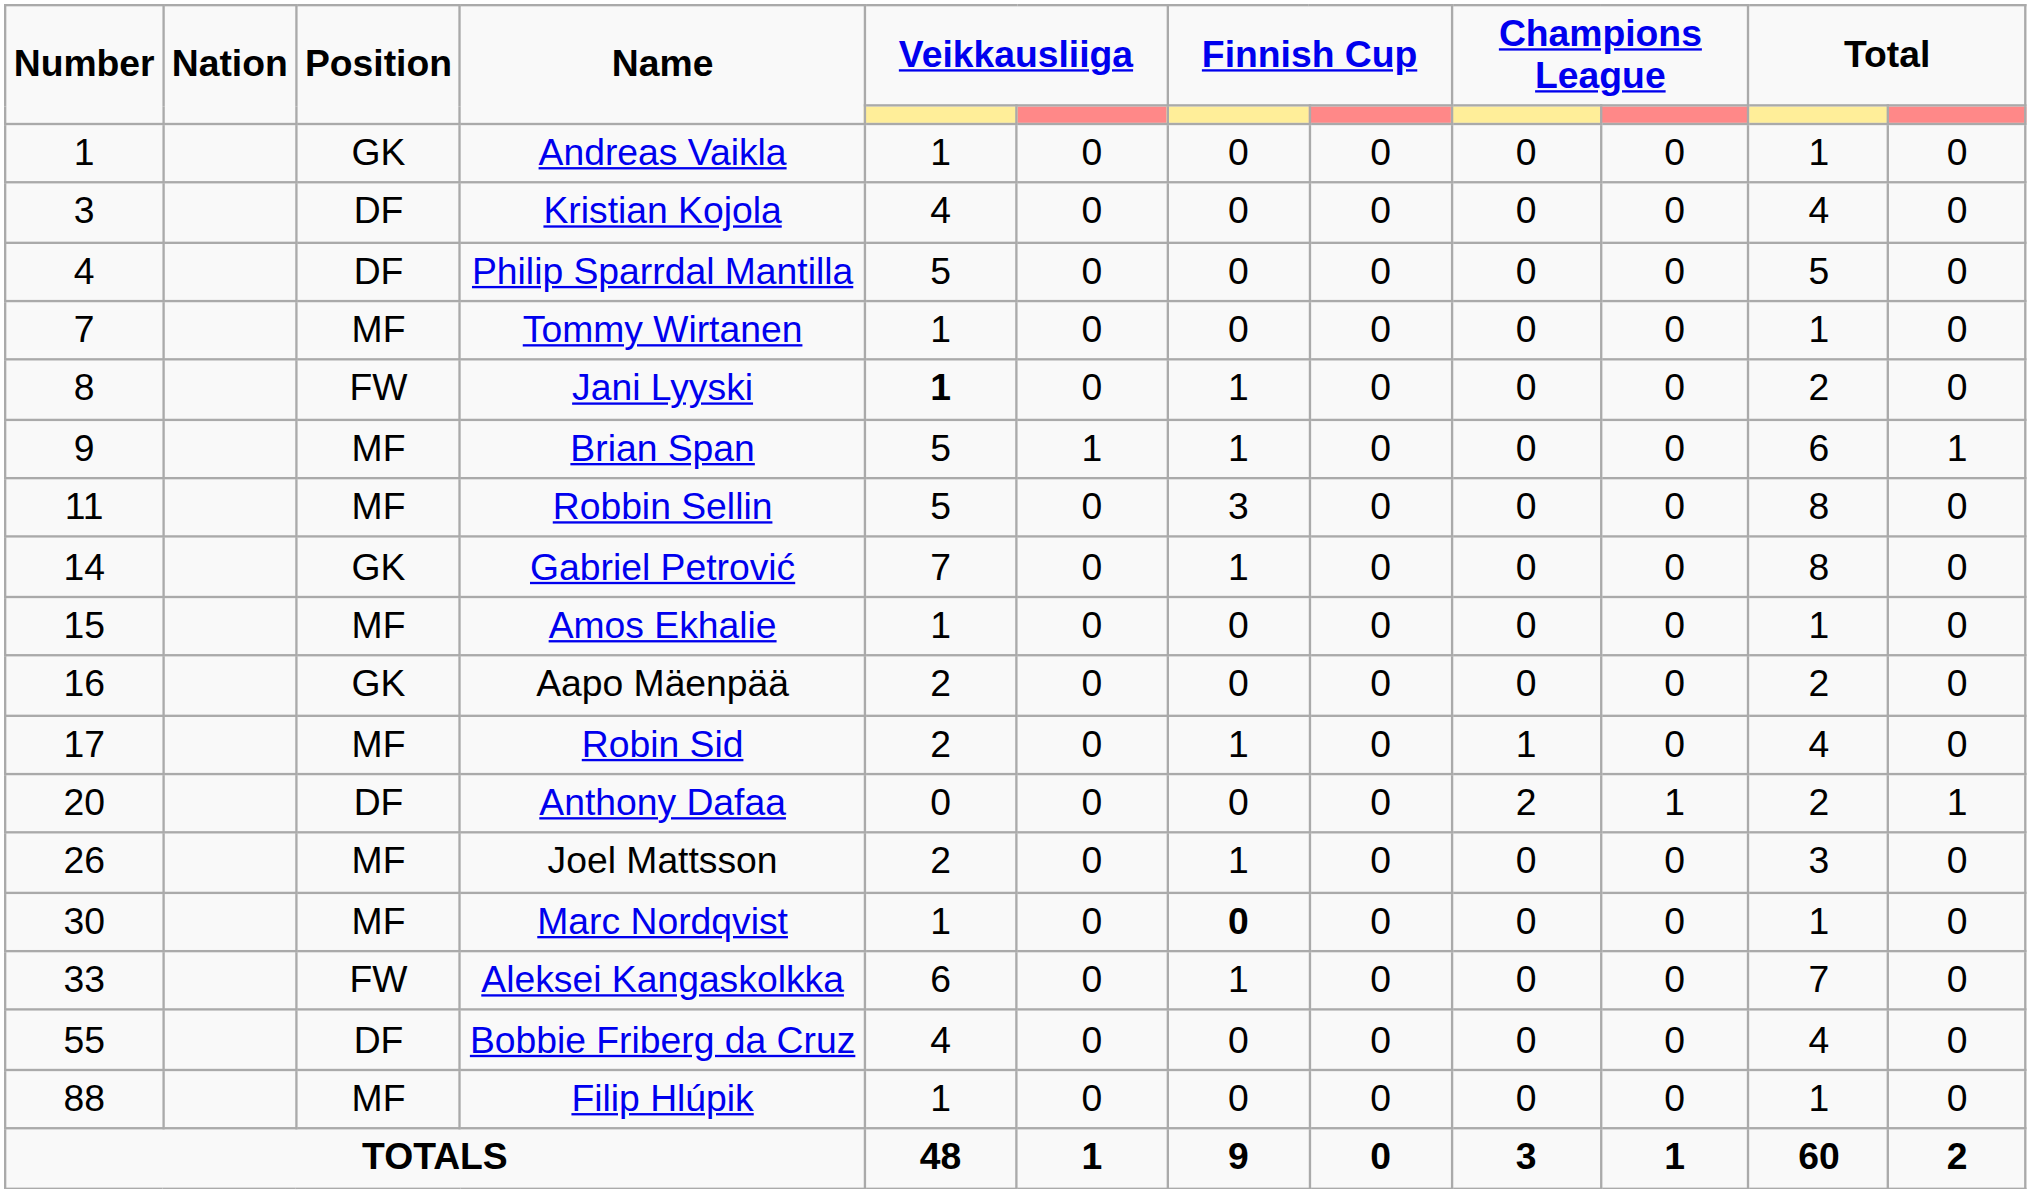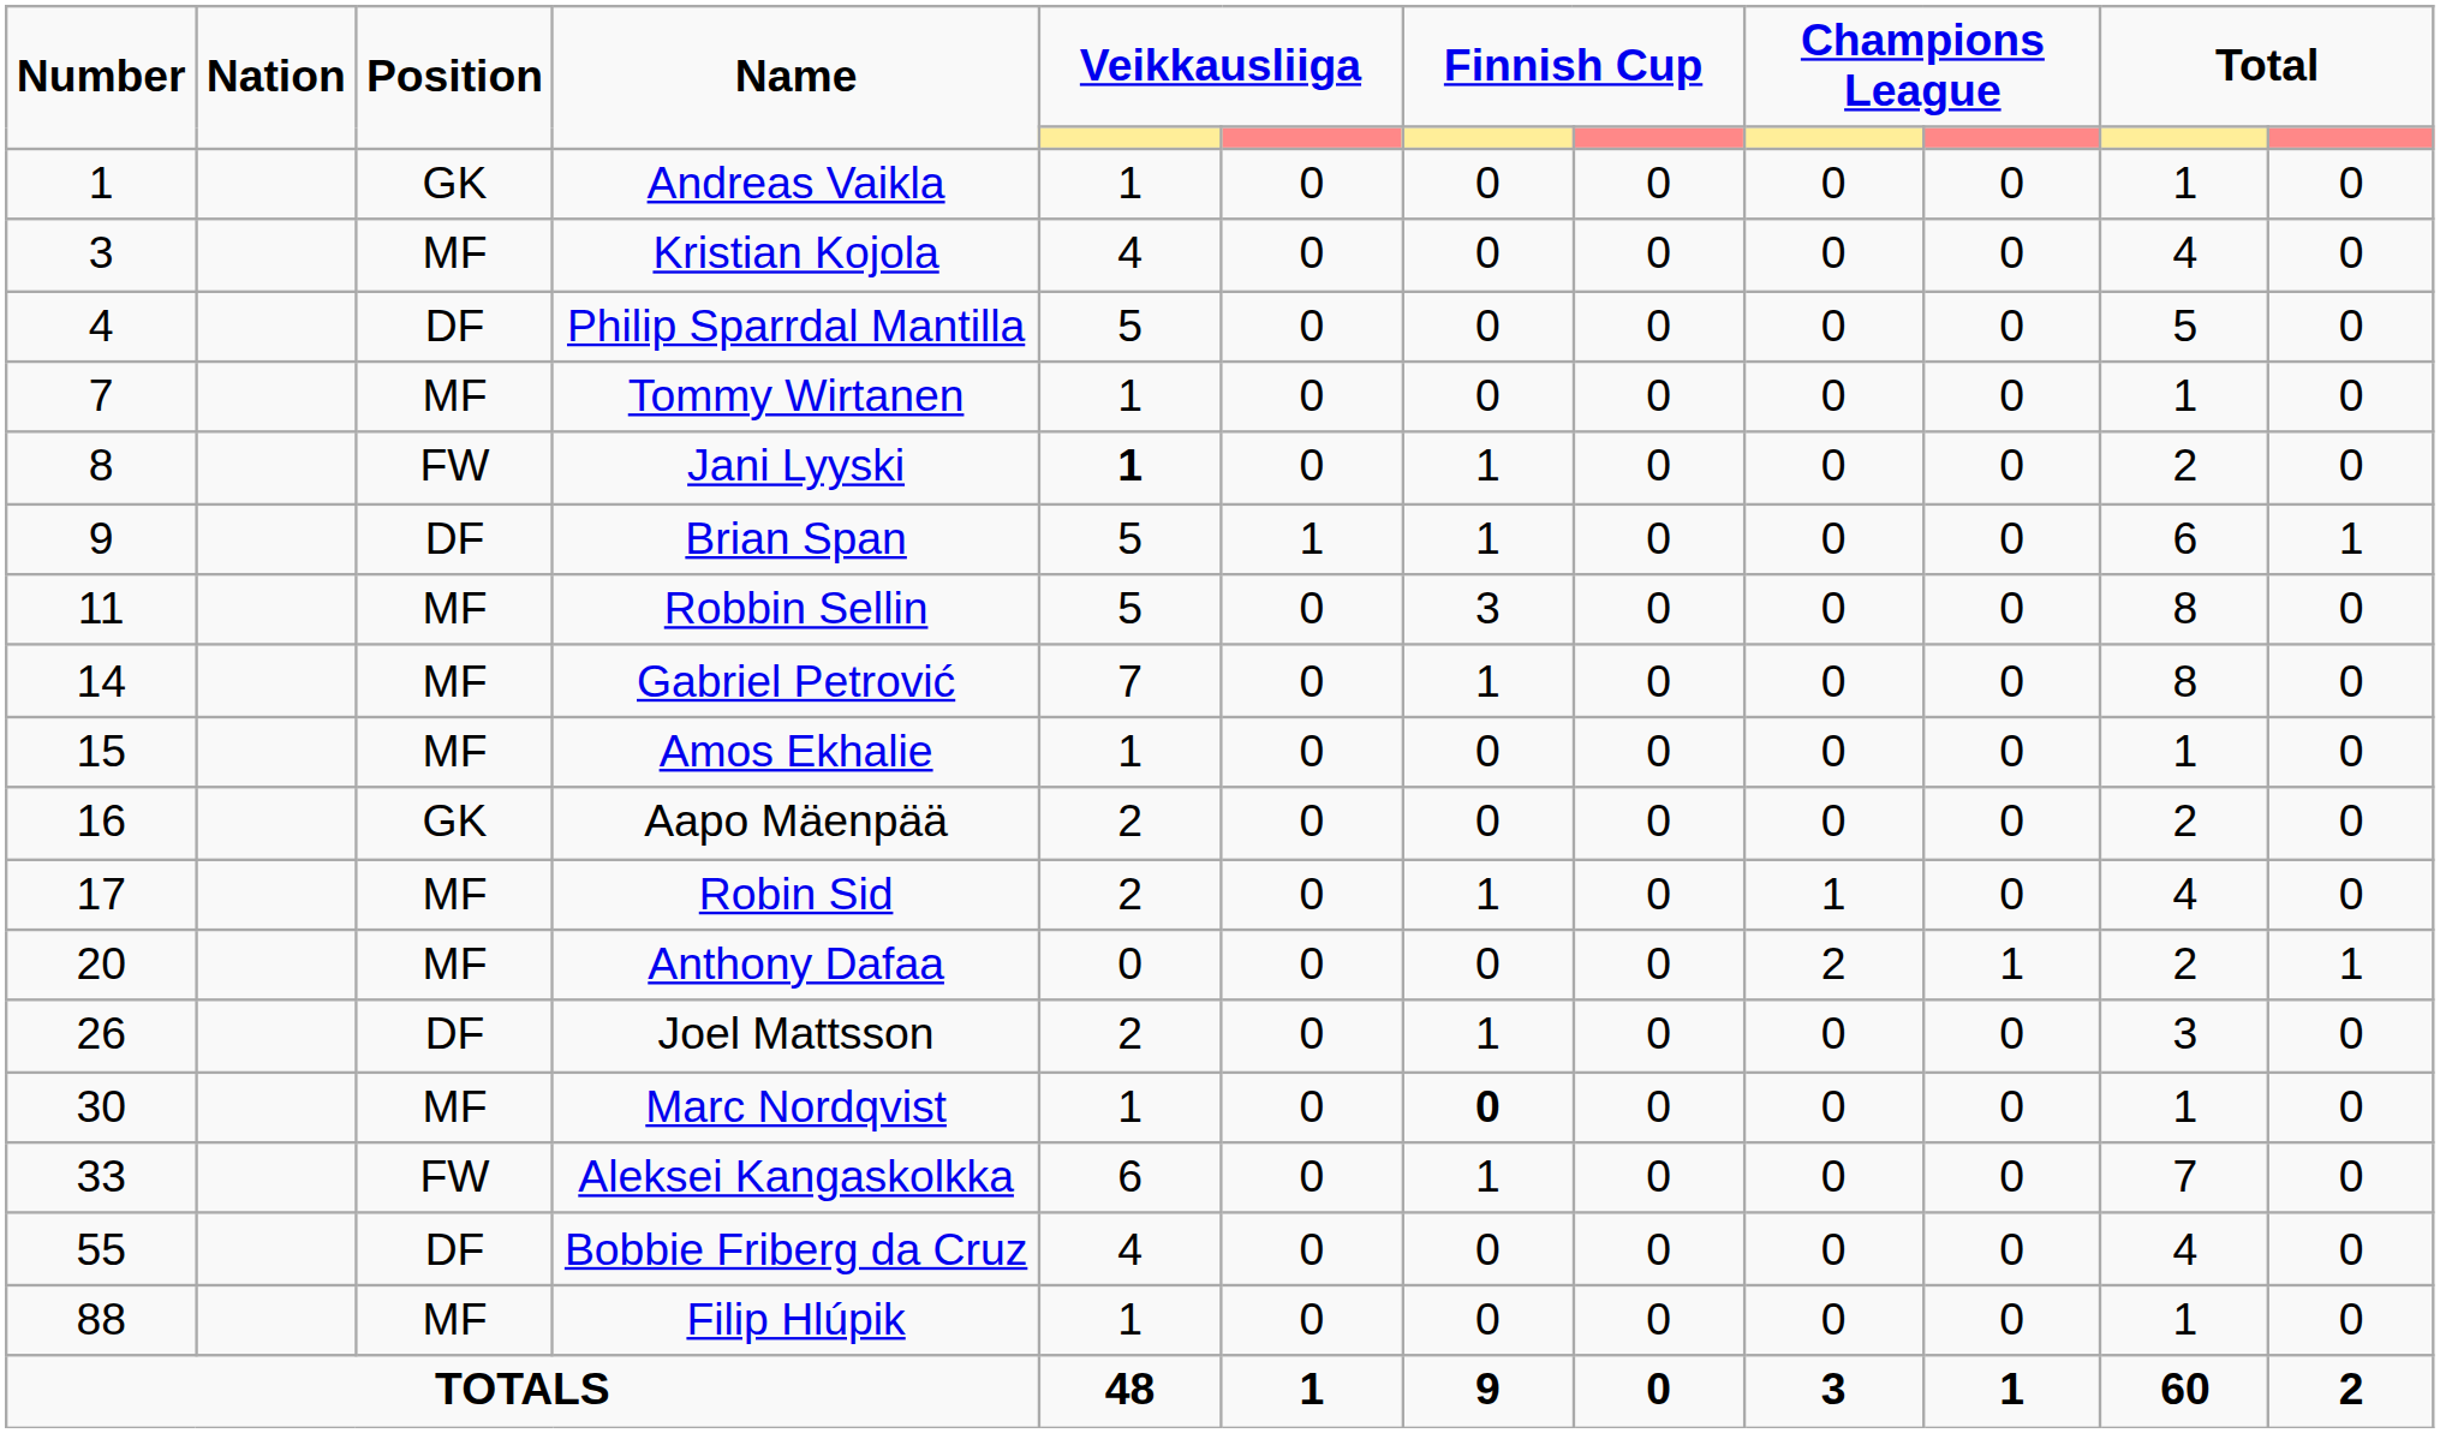 <table class="wikitable" style="text-align:center;">
 <tr>
 <td rowspan="2"  style="width:5%;"><strong>Number</strong></td>
 <td rowspan="2"  style="width:5%;"><strong>Nation</strong></td>
 <td rowspan="2"  style="width:5%;"><strong>Position</strong></td>
 <td rowspan="2"  style="width:20%;"><strong>Name</strong></td>
 <td colspan="2"><strong><a href='#'>Veikkausliiga</a></strong></td>
 <td colspan="2"><strong><a href='#'>Finnish Cup</a></strong></td>
 <td colspan="2"><strong><a href='#'>Champions League</a></strong></td>
 <td colspan="2"><strong>Total</strong></td>
 </tr>
 <tr>
 <th style="width:60px; background:#fe9;"></th>
 <th style="width:60px; background:#ff8888;"></th>
 <th style="width:60px; background:#fe9;"></th>
 <th style="width:60px; background:#ff8888;"></th>
 <th style="width:60px; background:#fe9;"></th>
 <th style="width:60px; background:#ff8888;"></th>
 <th style="width:60px; background:#fe9;"></th>
 <th style="width:60px; background:#ff8888;"></th>
 </tr>
 <tr>
 <td>1</td>
 <td></td>
 <td>GK</td>
 <td><a href='#'>Andreas Vaikla</a></td>
 <td>1</td>
 <td>0</td>
 <td>0</td>
 <td>0</td>
 <td>0</td>
 <td>0</td>
 <td>1</td>
 <td>0</td>
 </tr>
 <tr>
 <td>3</td>
 <td></td>
-<td>DF</td>
+<td>MF</td>
 <td><a href='#'>Kristian Kojola</a></td>
 <td>4</td>
 <td>0</td>
 <td>0</td>
 <td>0</td>
 <td>0</td>
 <td>0</td>
 <td>4</td>
 <td>0</td>
 </tr>
 <tr>
 <td>4</td>
 <td></td>
 <td>DF</td>
 <td><a href='#'>Philip Sparrdal Mantilla</a></td>
 <td>5</td>
 <td>0</td>
 <td>0</td>
 <td>0</td>
 <td>0</td>
 <td>0</td>
 <td>5</td>
 <td>0</td>
 </tr>
 <tr>
 <td>7</td>
 <td></td>
 <td>MF</td>
 <td><a href='#'>Tommy Wirtanen</a></td>
 <td>1</td>
 <td>0</td>
 <td>0</td>
 <td>0</td>
 <td>0</td>
 <td>0</td>
 <td>1</td>
 <td>0</td>
 </tr>
 <tr>
 <td>8</td>
 <td></td>
 <td>FW</td>
 <td><a href='#'>Jani Lyyski</a></td>
 <td><strong>1</strong></td>
 <td>0</td>
 <td>1</td>
 <td>0</td>
 <td>0</td>
 <td>0</td>
 <td>2</td>
 <td>0</td>
 </tr>
 <tr>
 <td>9</td>
 <td></td>
-<td>MF</td>
+<td>DF</td>
 <td><a href='#'>Brian Span</a></td>
 <td>5</td>
 <td>1</td>
 <td>1</td>
 <td>0</td>
 <td>0</td>
 <td>0</td>
 <td>6</td>
 <td>1</td>
 </tr>
 <tr>
 <td>11</td>
 <td></td>
 <td>MF</td>
 <td><a href='#'>Robbin Sellin</a></td>
 <td>5</td>
 <td>0</td>
 <td>3</td>
 <td>0</td>
 <td>0</td>
 <td>0</td>
 <td>8</td>
 <td>0</td>
 </tr>
 <tr>
 <td>14</td>
 <td></td>
-<td>GK</td>
+<td>MF</td>
 <td><a href='#'>Gabriel Petrović</a></td>
 <td>7</td>
 <td>0</td>
 <td>1</td>
 <td>0</td>
 <td>0</td>
 <td>0</td>
 <td>8</td>
 <td>0</td>
 </tr>
 <tr>
 <td>15</td>
 <td></td>
 <td>MF</td>
 <td><a href='#'>Amos Ekhalie</a></td>
 <td>1</td>
 <td>0</td>
 <td>0</td>
 <td>0</td>
 <td>0</td>
 <td>0</td>
 <td>1</td>
 <td>0</td>
 </tr>
 <tr>
 <td>16</td>
 <td></td>
 <td>GK</td>
 <td>Aapo Mäenpää</td>
 <td>2</td>
 <td>0</td>
 <td>0</td>
 <td>0</td>
 <td>0</td>
 <td>0</td>
 <td>2</td>
 <td>0</td>
 </tr>
 <tr>
 <td>17</td>
 <td></td>
 <td>MF</td>
 <td><a href='#'>Robin Sid</a></td>
 <td>2</td>
 <td>0</td>
 <td>1</td>
 <td>0</td>
 <td>1</td>
 <td>0</td>
 <td>4</td>
 <td>0</td>
 </tr>
 <tr>
 <td>20</td>
 <td></td>
-<td>DF</td>
+<td>MF</td>
 <td><a href='#'>Anthony Dafaa</a></td>
 <td>0</td>
 <td>0</td>
 <td>0</td>
 <td>0</td>
 <td>2</td>
 <td>1</td>
 <td>2</td>
 <td>1</td>
 </tr>
 <tr>
 <td>26</td>
 <td></td>
-<td>MF</td>
+<td>DF</td>
 <td>Joel Mattsson</td>
 <td>2</td>
 <td>0</td>
 <td>1</td>
 <td>0</td>
 <td>0</td>
 <td>0</td>
 <td>3</td>
 <td>0</td>
 </tr>
 <tr>
 <td>30</td>
 <td></td>
 <td>MF</td>
 <td><a href='#'>Marc Nordqvist</a></td>
 <td>1</td>
 <td>0</td>
 <td><strong>0</strong></td>
 <td>0</td>
 <td>0</td>
 <td>0</td>
 <td>1</td>
 <td>0</td>
 </tr>
 <tr>
 <td>33</td>
 <td></td>
 <td>FW</td>
 <td><a href='#'>Aleksei Kangaskolkka</a></td>
 <td>6</td>
 <td>0</td>
 <td>1</td>
 <td>0</td>
 <td>0</td>
 <td>0</td>
 <td>7</td>
 <td>0</td>
 </tr>
 <tr>
 <td>55</td>
 <td></td>
 <td>DF</td>
 <td><a href='#'>Bobbie Friberg da Cruz</a></td>
 <td>4</td>
 <td>0</td>
 <td>0</td>
 <td>0</td>
 <td>0</td>
 <td>0</td>
 <td>4</td>
 <td>0</td>
 </tr>
 <tr>
 <td>88</td>
 <td></td>
 <td>MF</td>
 <td><a href='#'>Filip Hlúpik</a></td>
 <td>1</td>
 <td>0</td>
 <td>0</td>
 <td>0</td>
 <td>0</td>
 <td>0</td>
 <td>1</td>
 <td>0</td>
 </tr>
 <tr>
 <td colspan="4"><strong>TOTALS</strong></td>
 <td><strong>48</strong></td>
 <td><strong>1</strong></td>
 <td><strong>9</strong></td>
 <td><strong>0</strong></td>
 <td><strong>3</strong></td>
 <td><strong>1</strong></td>
 <td><strong>60</strong></td>
 <td><strong>2</strong></td>
 </tr>
 </table>
